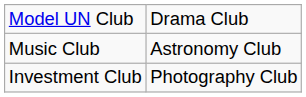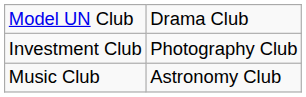 <table class="wikitable sortable">
 <tr>
 <td><a href='#'>Model UN</a> Club</td>
 <td>Drama Club</td>
 </tr>
 <tr>
+<td>Investment Club</td>
+<td>Photography Club</td>
+</tr>
+<tr>
 <td>Music Club</td>
 <td>Astronomy Club</td>
 </tr>
-<tr>
-<td>Investment Club</td>
-<td>Photography Club</td>
-</tr>
 </table>
